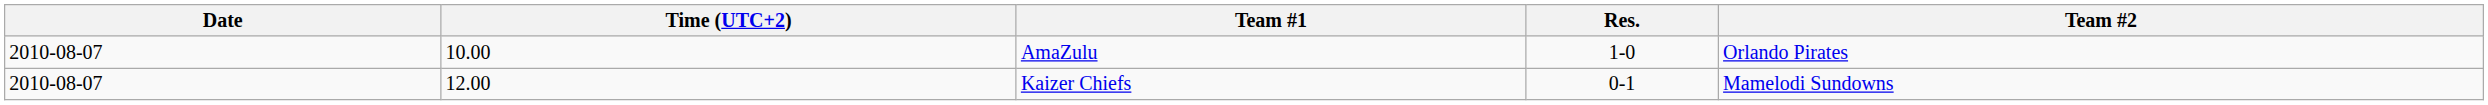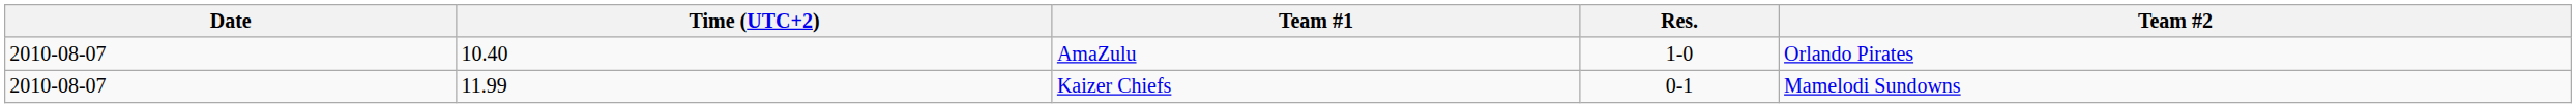 <table class="wikitable" style="text-align: left;" width="100%">
 <tr>
 <th>Date</th>
 <th>Time (<a href='#'>UTC+2</a>)</th>
 <th>Team #1</th>
 <th>Res.</th>
 <th>Team #2</th>
 </tr>
 <tr>
 <td>2010-08-07</td>
-<td>10.00</td>
+<td>10.40</td>
 <td><a href='#'>AmaZulu</a></td>
 <td style="text-align:center;">1-0</td>
 <td><a href='#'>Orlando Pirates</a></td>
 </tr>
 <tr>
 <td>2010-08-07</td>
-<td>12.00</td>
+<td>11.99</td>
 <td><a href='#'>Kaizer Chiefs</a></td>
 <td style="text-align:center;">0-1</td>
 <td><a href='#'>Mamelodi Sundowns</a></td>
 </tr>
 </table>
